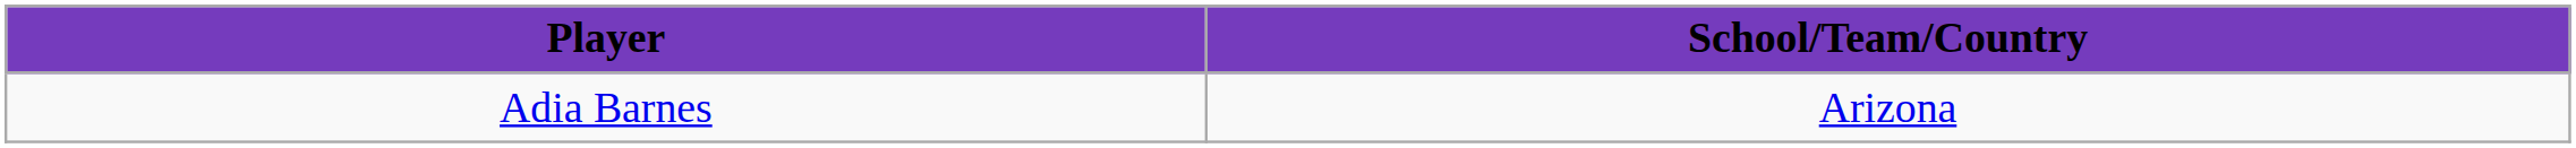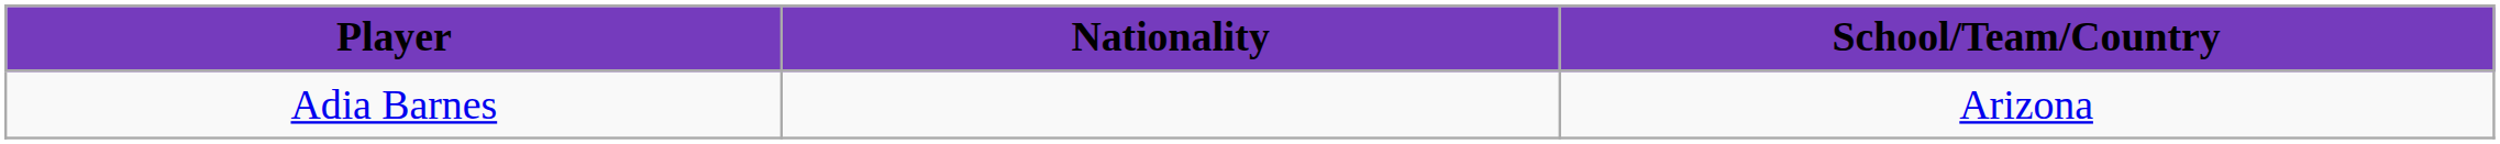 <table class="wikitable" style="text-align:center; width:60em">
 <tr>
 <th style="background: #753BBD" width="10%"><span>Player</span></th>
+<th style="background: #753BBD" width="10%"><span>Nationality</span></th>
 <th style="background: #753BBD" width="10%"><span>School/Team/Country</span></th>
 </tr>
 <tr>
 <td><a href='#'>Adia Barnes</a></td>
+<td></td>
 <td><a href='#'>Arizona</a></td>
 </tr>
 </table>
